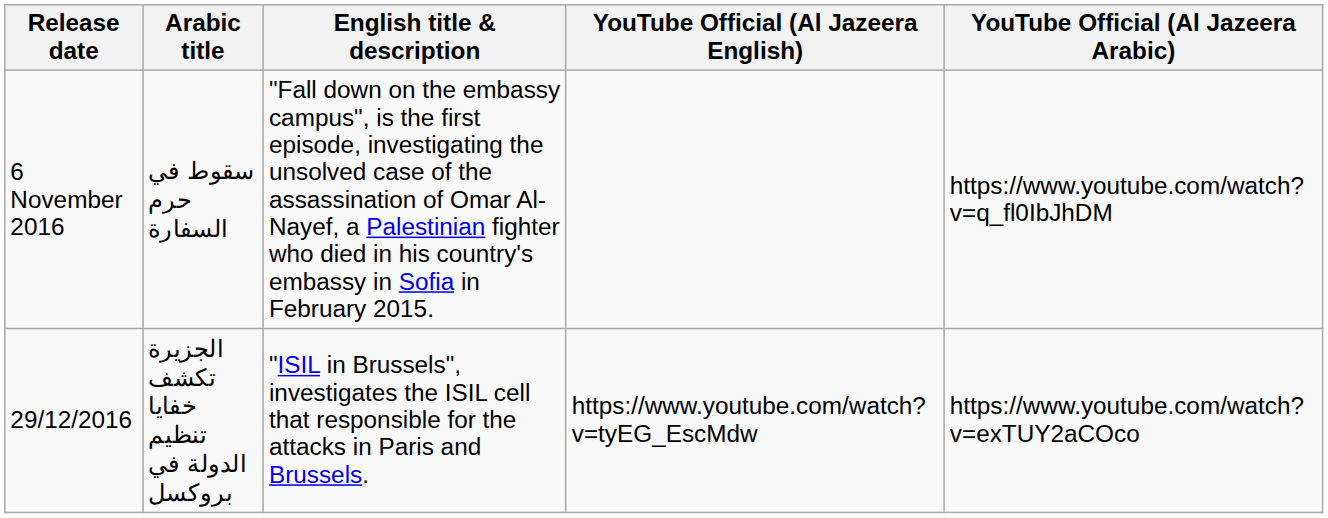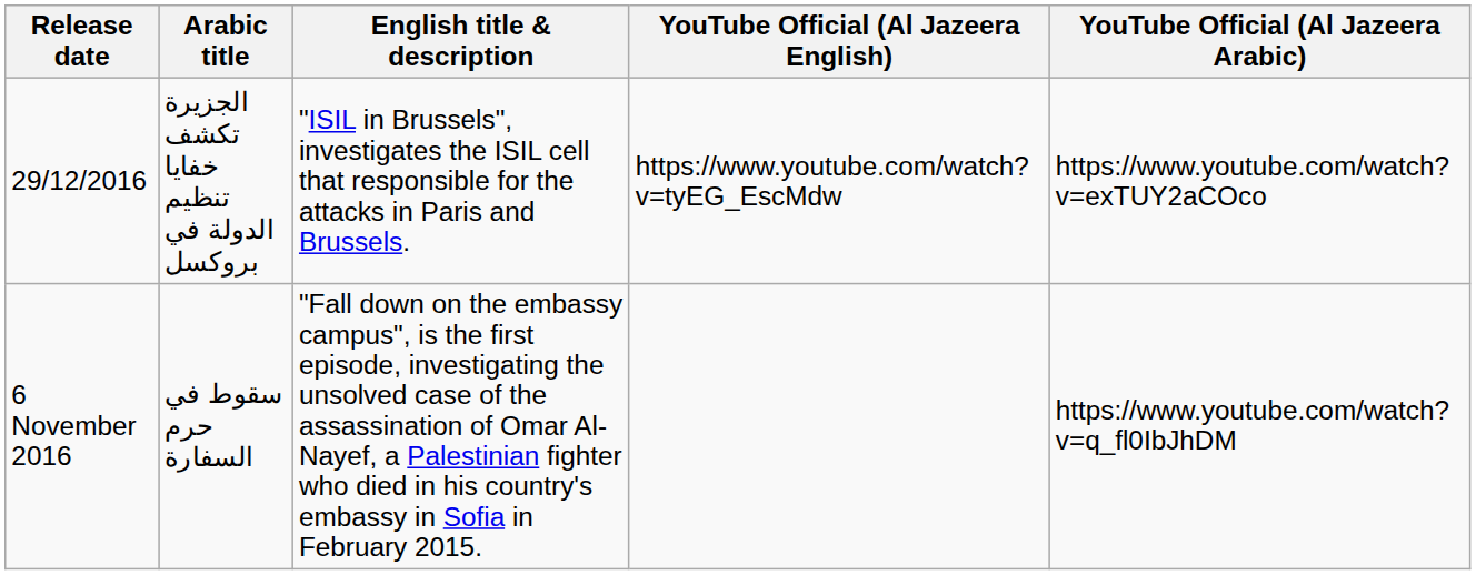 <table class="wikitable sortable">
 <tr>
 <th>Release date</th>
 <th>Arabic title</th>
 <th>English title & description</th>
 <th>YouTube Official (Al Jazeera English)</th>
 <th>YouTube Official (Al Jazeera Arabic)</th>
 </tr>
 <tr>
+<td>29/12/2016</td>
+<td>الجزيرة تكشف خفايا تنظيم الدولة في بروكسل</td>
+<td>"<a href='#'>ISIL</a> in Brussels", investigates the ISIL cell that responsible for the attacks in Paris and <a href='#'>Brussels</a>.</td>
+<td>https://www.youtube.com/watch?v=tyEG_EscMdw</td>
+<td>https://www.youtube.com/watch?v=exTUY2aCOco</td>
+</tr>
+<tr>
 <td>6 November 2016</td>
 <td>سقوط في حرم السفارة</td>
 <td>"Fall down on the embassy campus", is the first episode, investigating the unsolved case of the assassination of Omar Al-Nayef, a <a href='#'>Palestinian</a> fighter who died in his country's embassy in <a href='#'>Sofia</a> in February 2015.</td>
 <td></td>
 <td>https://www.youtube.com/watch?v=q_fl0IbJhDM</td>
 </tr>
-<tr>
-<td>29/12/2016</td>
-<td>الجزيرة تكشف خفايا تنظيم الدولة في بروكسل</td>
-<td>"<a href='#'>ISIL</a> in Brussels", investigates the ISIL cell that responsible for the attacks in Paris and <a href='#'>Brussels</a>.</td>
-<td>https://www.youtube.com/watch?v=tyEG_EscMdw</td>
-<td>https://www.youtube.com/watch?v=exTUY2aCOco</td>
-</tr>
 </table>
